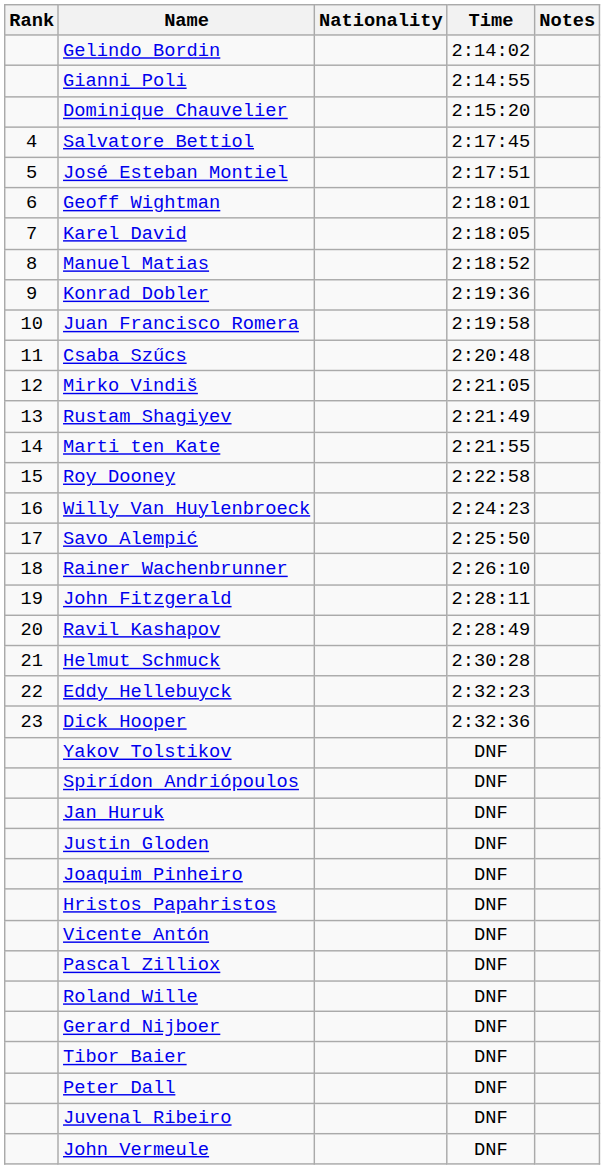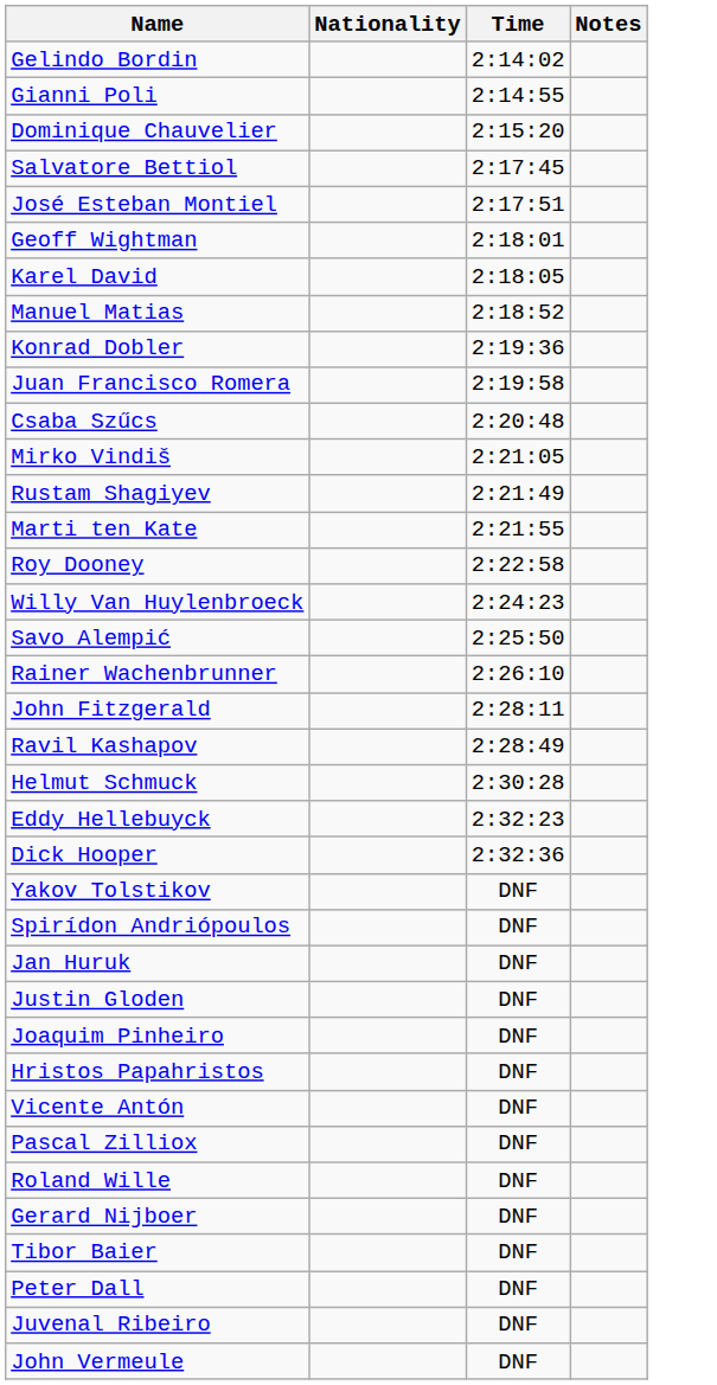 <table class="wikitable sortable" style="text-align:center">
 <tr>
-<th>Rank</th>
 <th>Name</th>
 <th>Nationality</th>
 <th>Time</th>
 <th>Notes</th>
 </tr>
 <tr>
-<td></td>
 <td align=left><a href='#'>Gelindo Bordin</a></td>
 <td align=left></td>
 <td>2:14:02</td>
 <td></td>
 </tr>
 <tr>
-<td></td>
 <td align=left><a href='#'>Gianni Poli</a></td>
 <td align=left></td>
 <td>2:14:55</td>
 <td></td>
 </tr>
 <tr>
-<td></td>
 <td align=left><a href='#'>Dominique Chauvelier</a></td>
 <td align=left></td>
 <td>2:15:20</td>
 <td></td>
 </tr>
 <tr>
-<td>4</td>
 <td align=left><a href='#'>Salvatore Bettiol</a></td>
 <td align=left></td>
 <td>2:17:45</td>
 <td></td>
 </tr>
 <tr>
-<td>5</td>
 <td align=left><a href='#'>José Esteban Montiel</a></td>
 <td align=left></td>
 <td>2:17:51</td>
 <td></td>
 </tr>
 <tr>
-<td>6</td>
 <td align=left><a href='#'>Geoff Wightman</a></td>
 <td align=left></td>
 <td>2:18:01</td>
 <td></td>
 </tr>
 <tr>
-<td>7</td>
 <td align=left><a href='#'>Karel David</a></td>
 <td align=left></td>
 <td>2:18:05</td>
 <td></td>
 </tr>
 <tr>
-<td>8</td>
 <td align=left><a href='#'>Manuel Matias</a></td>
 <td align=left></td>
 <td>2:18:52</td>
 <td></td>
 </tr>
 <tr>
-<td>9</td>
 <td align=left><a href='#'>Konrad Dobler</a></td>
 <td align=left></td>
 <td>2:19:36</td>
 <td></td>
 </tr>
 <tr>
-<td>10</td>
 <td align=left><a href='#'>Juan Francisco Romera</a></td>
 <td align=left></td>
 <td>2:19:58</td>
 <td></td>
 </tr>
 <tr>
-<td>11</td>
 <td align=left><a href='#'>Csaba Szűcs</a></td>
 <td align=left></td>
 <td>2:20:48</td>
 <td></td>
 </tr>
 <tr>
-<td>12</td>
 <td align=left><a href='#'>Mirko Vindiš</a></td>
 <td align=left></td>
 <td>2:21:05</td>
 <td></td>
 </tr>
 <tr>
-<td>13</td>
 <td align=left><a href='#'>Rustam Shagiyev</a></td>
 <td align=left></td>
 <td>2:21:49</td>
 <td></td>
 </tr>
 <tr>
-<td>14</td>
 <td align=left><a href='#'>Marti ten Kate</a></td>
 <td align=left></td>
 <td>2:21:55</td>
 <td></td>
 </tr>
 <tr>
-<td>15</td>
 <td align=left><a href='#'>Roy Dooney</a></td>
 <td align=left></td>
 <td>2:22:58</td>
 <td></td>
 </tr>
 <tr>
-<td>16</td>
 <td align=left><a href='#'>Willy Van Huylenbroeck</a></td>
 <td align=left></td>
 <td>2:24:23</td>
 <td></td>
 </tr>
 <tr>
-<td>17</td>
 <td align=left><a href='#'>Savo Alempić</a></td>
 <td align=left></td>
 <td>2:25:50</td>
 <td></td>
 </tr>
 <tr>
-<td>18</td>
 <td align=left><a href='#'>Rainer Wachenbrunner</a></td>
 <td align=left></td>
 <td>2:26:10</td>
 <td></td>
 </tr>
 <tr>
-<td>19</td>
 <td align=left><a href='#'>John Fitzgerald</a></td>
 <td align=left></td>
 <td>2:28:11</td>
 <td></td>
 </tr>
 <tr>
-<td>20</td>
 <td align=left><a href='#'>Ravil Kashapov</a></td>
 <td align=left></td>
 <td>2:28:49</td>
 <td></td>
 </tr>
 <tr>
-<td>21</td>
 <td align=left><a href='#'>Helmut Schmuck</a></td>
 <td align=left></td>
 <td>2:30:28</td>
 <td></td>
 </tr>
 <tr>
-<td>22</td>
 <td align=left><a href='#'>Eddy Hellebuyck</a></td>
 <td align=left></td>
 <td>2:32:23</td>
 <td></td>
 </tr>
 <tr>
-<td>23</td>
 <td align=left><a href='#'>Dick Hooper</a></td>
 <td align=left></td>
 <td>2:32:36</td>
 <td></td>
 </tr>
 <tr>
-<td></td>
 <td align=left><a href='#'>Yakov Tolstikov</a></td>
 <td align=left></td>
 <td>DNF</td>
 <td></td>
 </tr>
 <tr>
-<td></td>
 <td align=left><a href='#'>Spirídon Andriópoulos</a></td>
 <td align=left></td>
 <td>DNF</td>
 <td></td>
 </tr>
 <tr>
-<td></td>
 <td align=left><a href='#'>Jan Huruk</a></td>
 <td align=left></td>
 <td>DNF</td>
 <td></td>
 </tr>
 <tr>
-<td></td>
 <td align=left><a href='#'>Justin Gloden</a></td>
 <td align=left></td>
 <td>DNF</td>
 <td></td>
 </tr>
 <tr>
-<td></td>
 <td align=left><a href='#'>Joaquim Pinheiro</a></td>
 <td align=left></td>
 <td>DNF</td>
 <td></td>
 </tr>
 <tr>
-<td></td>
 <td align=left><a href='#'>Hristos Papahristos</a></td>
 <td align=left></td>
 <td>DNF</td>
 <td></td>
 </tr>
 <tr>
-<td></td>
 <td align=left><a href='#'>Vicente Antón</a></td>
 <td align=left></td>
 <td>DNF</td>
 <td></td>
 </tr>
 <tr>
-<td></td>
 <td align=left><a href='#'>Pascal Zilliox</a></td>
 <td align=left></td>
 <td>DNF</td>
 <td></td>
 </tr>
 <tr>
-<td></td>
 <td align=left><a href='#'>Roland Wille</a></td>
 <td align=left></td>
 <td>DNF</td>
 <td></td>
 </tr>
 <tr>
-<td></td>
 <td align=left><a href='#'>Gerard Nijboer</a></td>
 <td align=left></td>
 <td>DNF</td>
 <td></td>
 </tr>
 <tr>
-<td></td>
 <td align=left><a href='#'>Tibor Baier</a></td>
 <td align=left></td>
 <td>DNF</td>
 <td></td>
 </tr>
 <tr>
-<td></td>
 <td align=left><a href='#'>Peter Dall</a></td>
 <td align=left></td>
 <td>DNF</td>
 <td></td>
 </tr>
 <tr>
-<td></td>
 <td align=left><a href='#'>Juvenal Ribeiro</a></td>
 <td align=left></td>
 <td>DNF</td>
 <td></td>
 </tr>
 <tr>
-<td></td>
 <td align=left><a href='#'>John Vermeule</a></td>
 <td align=left></td>
 <td>DNF</td>
 <td></td>
 </tr>
 </table>
